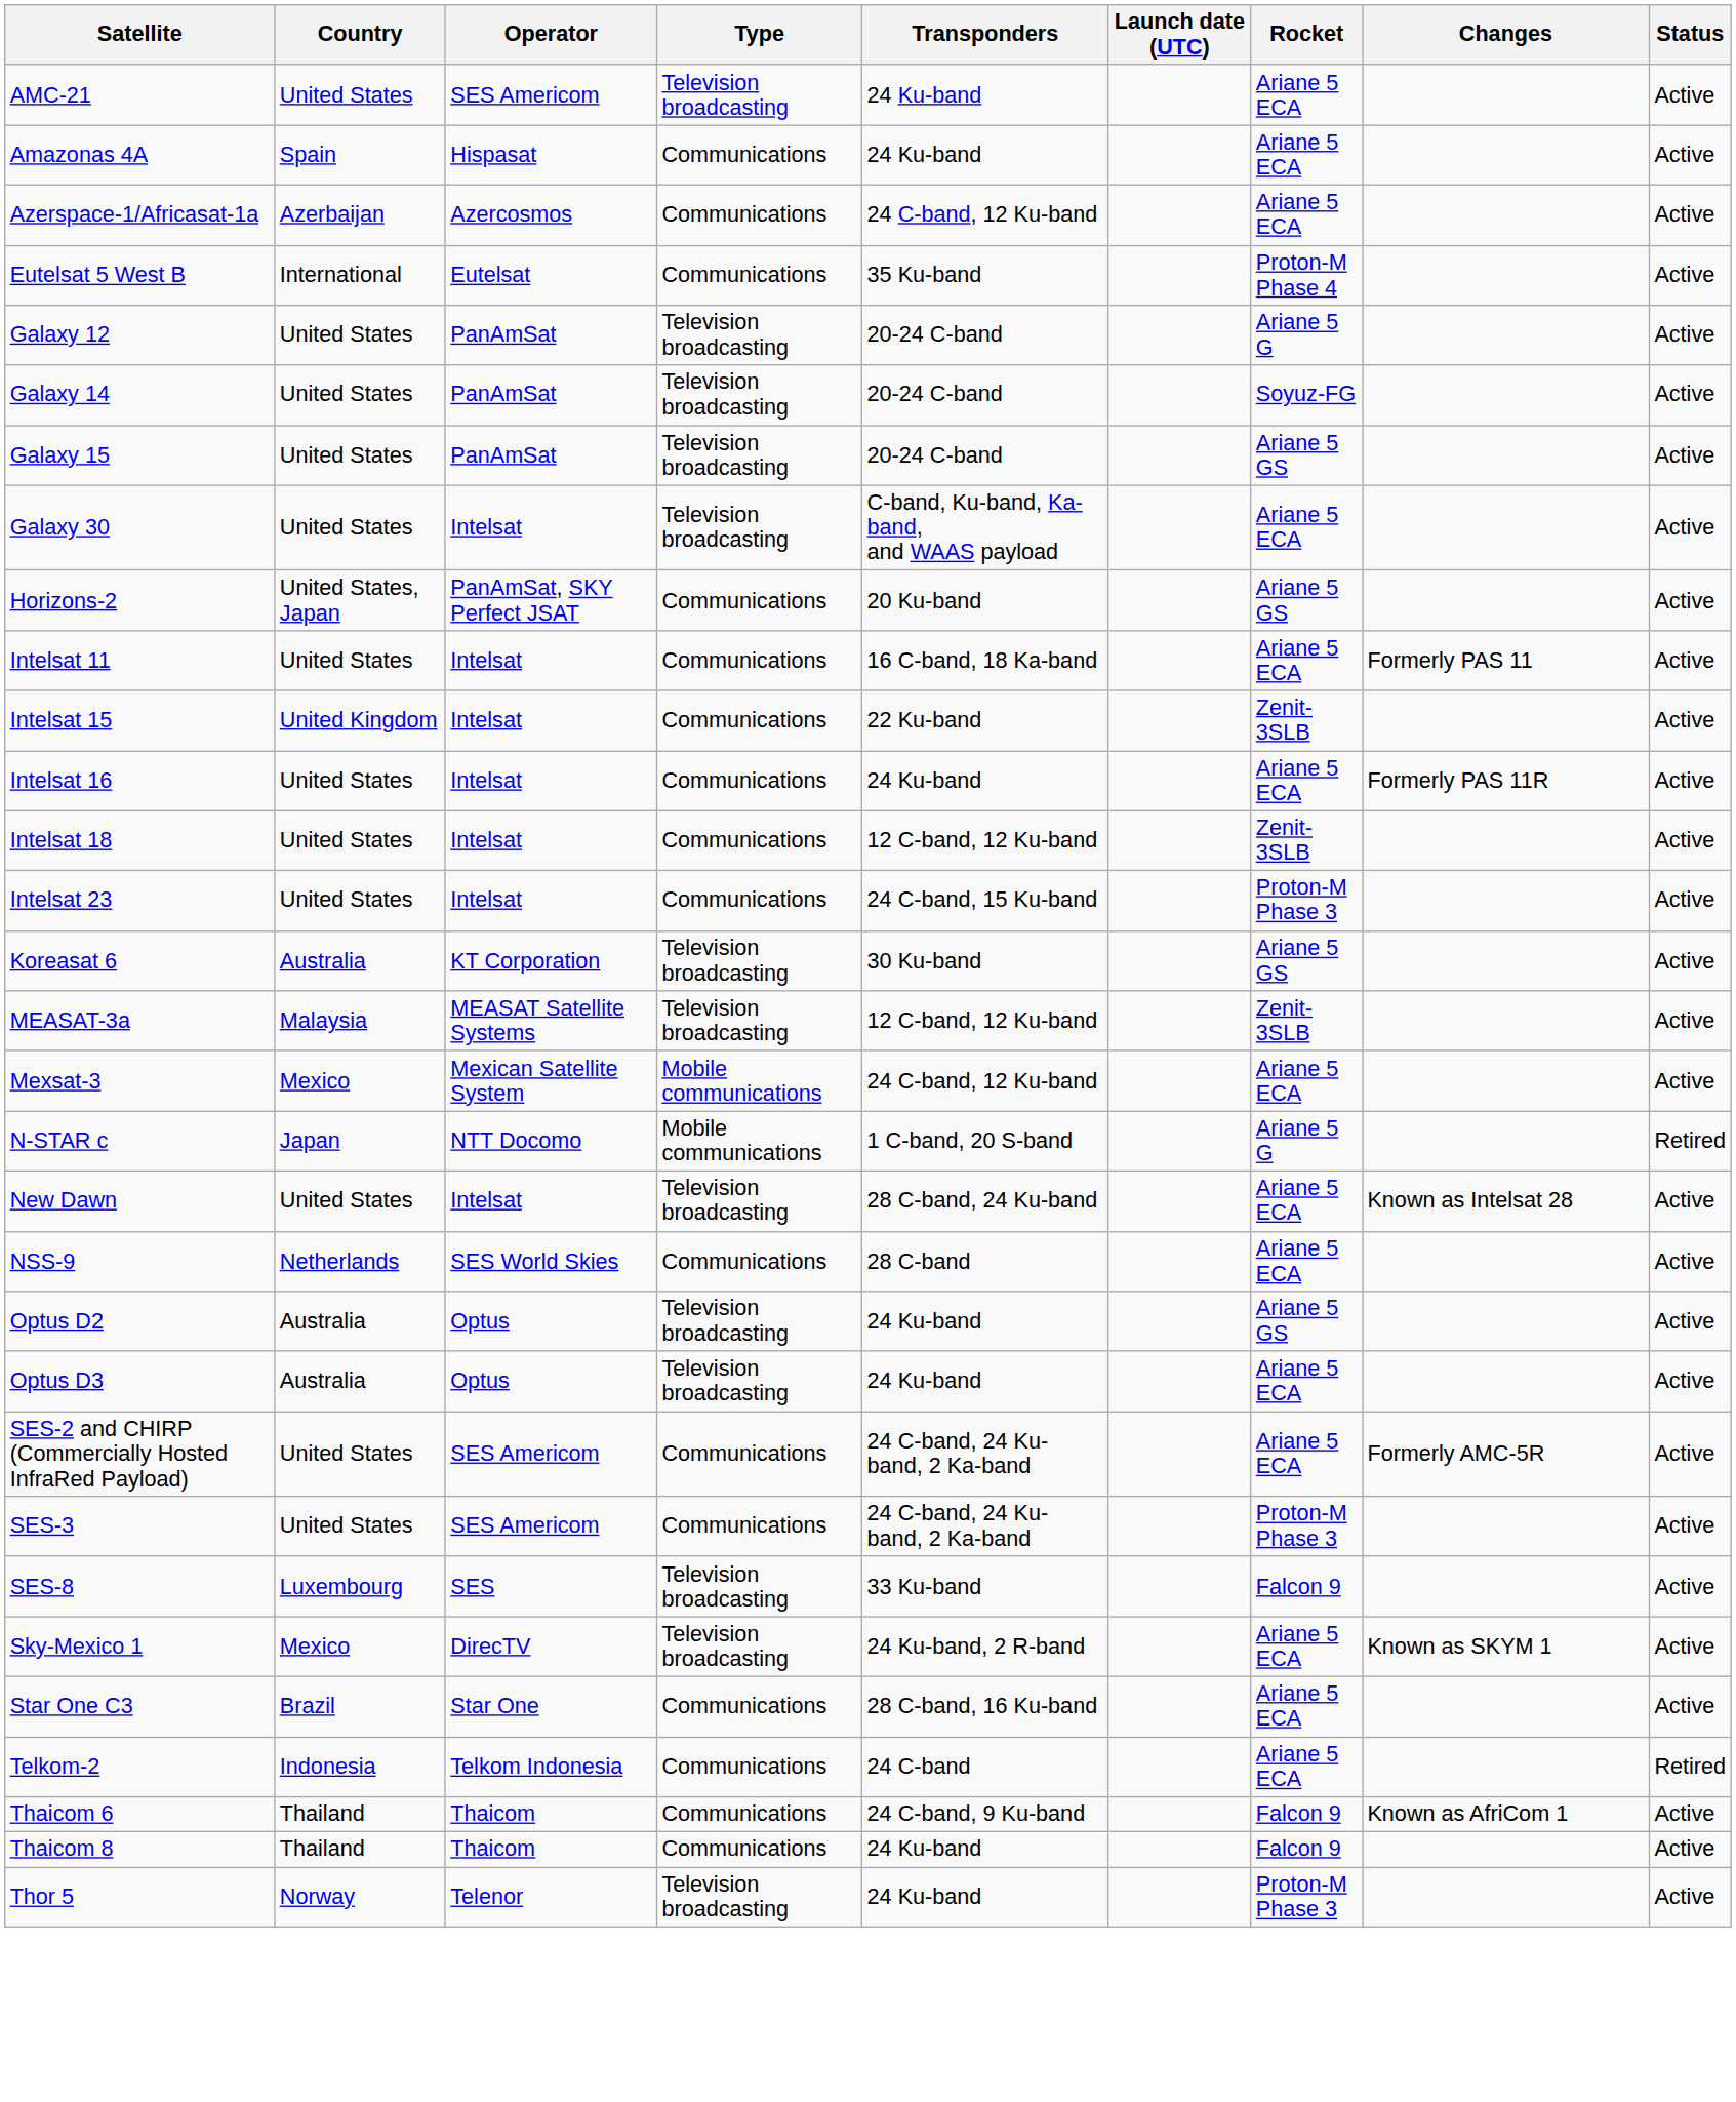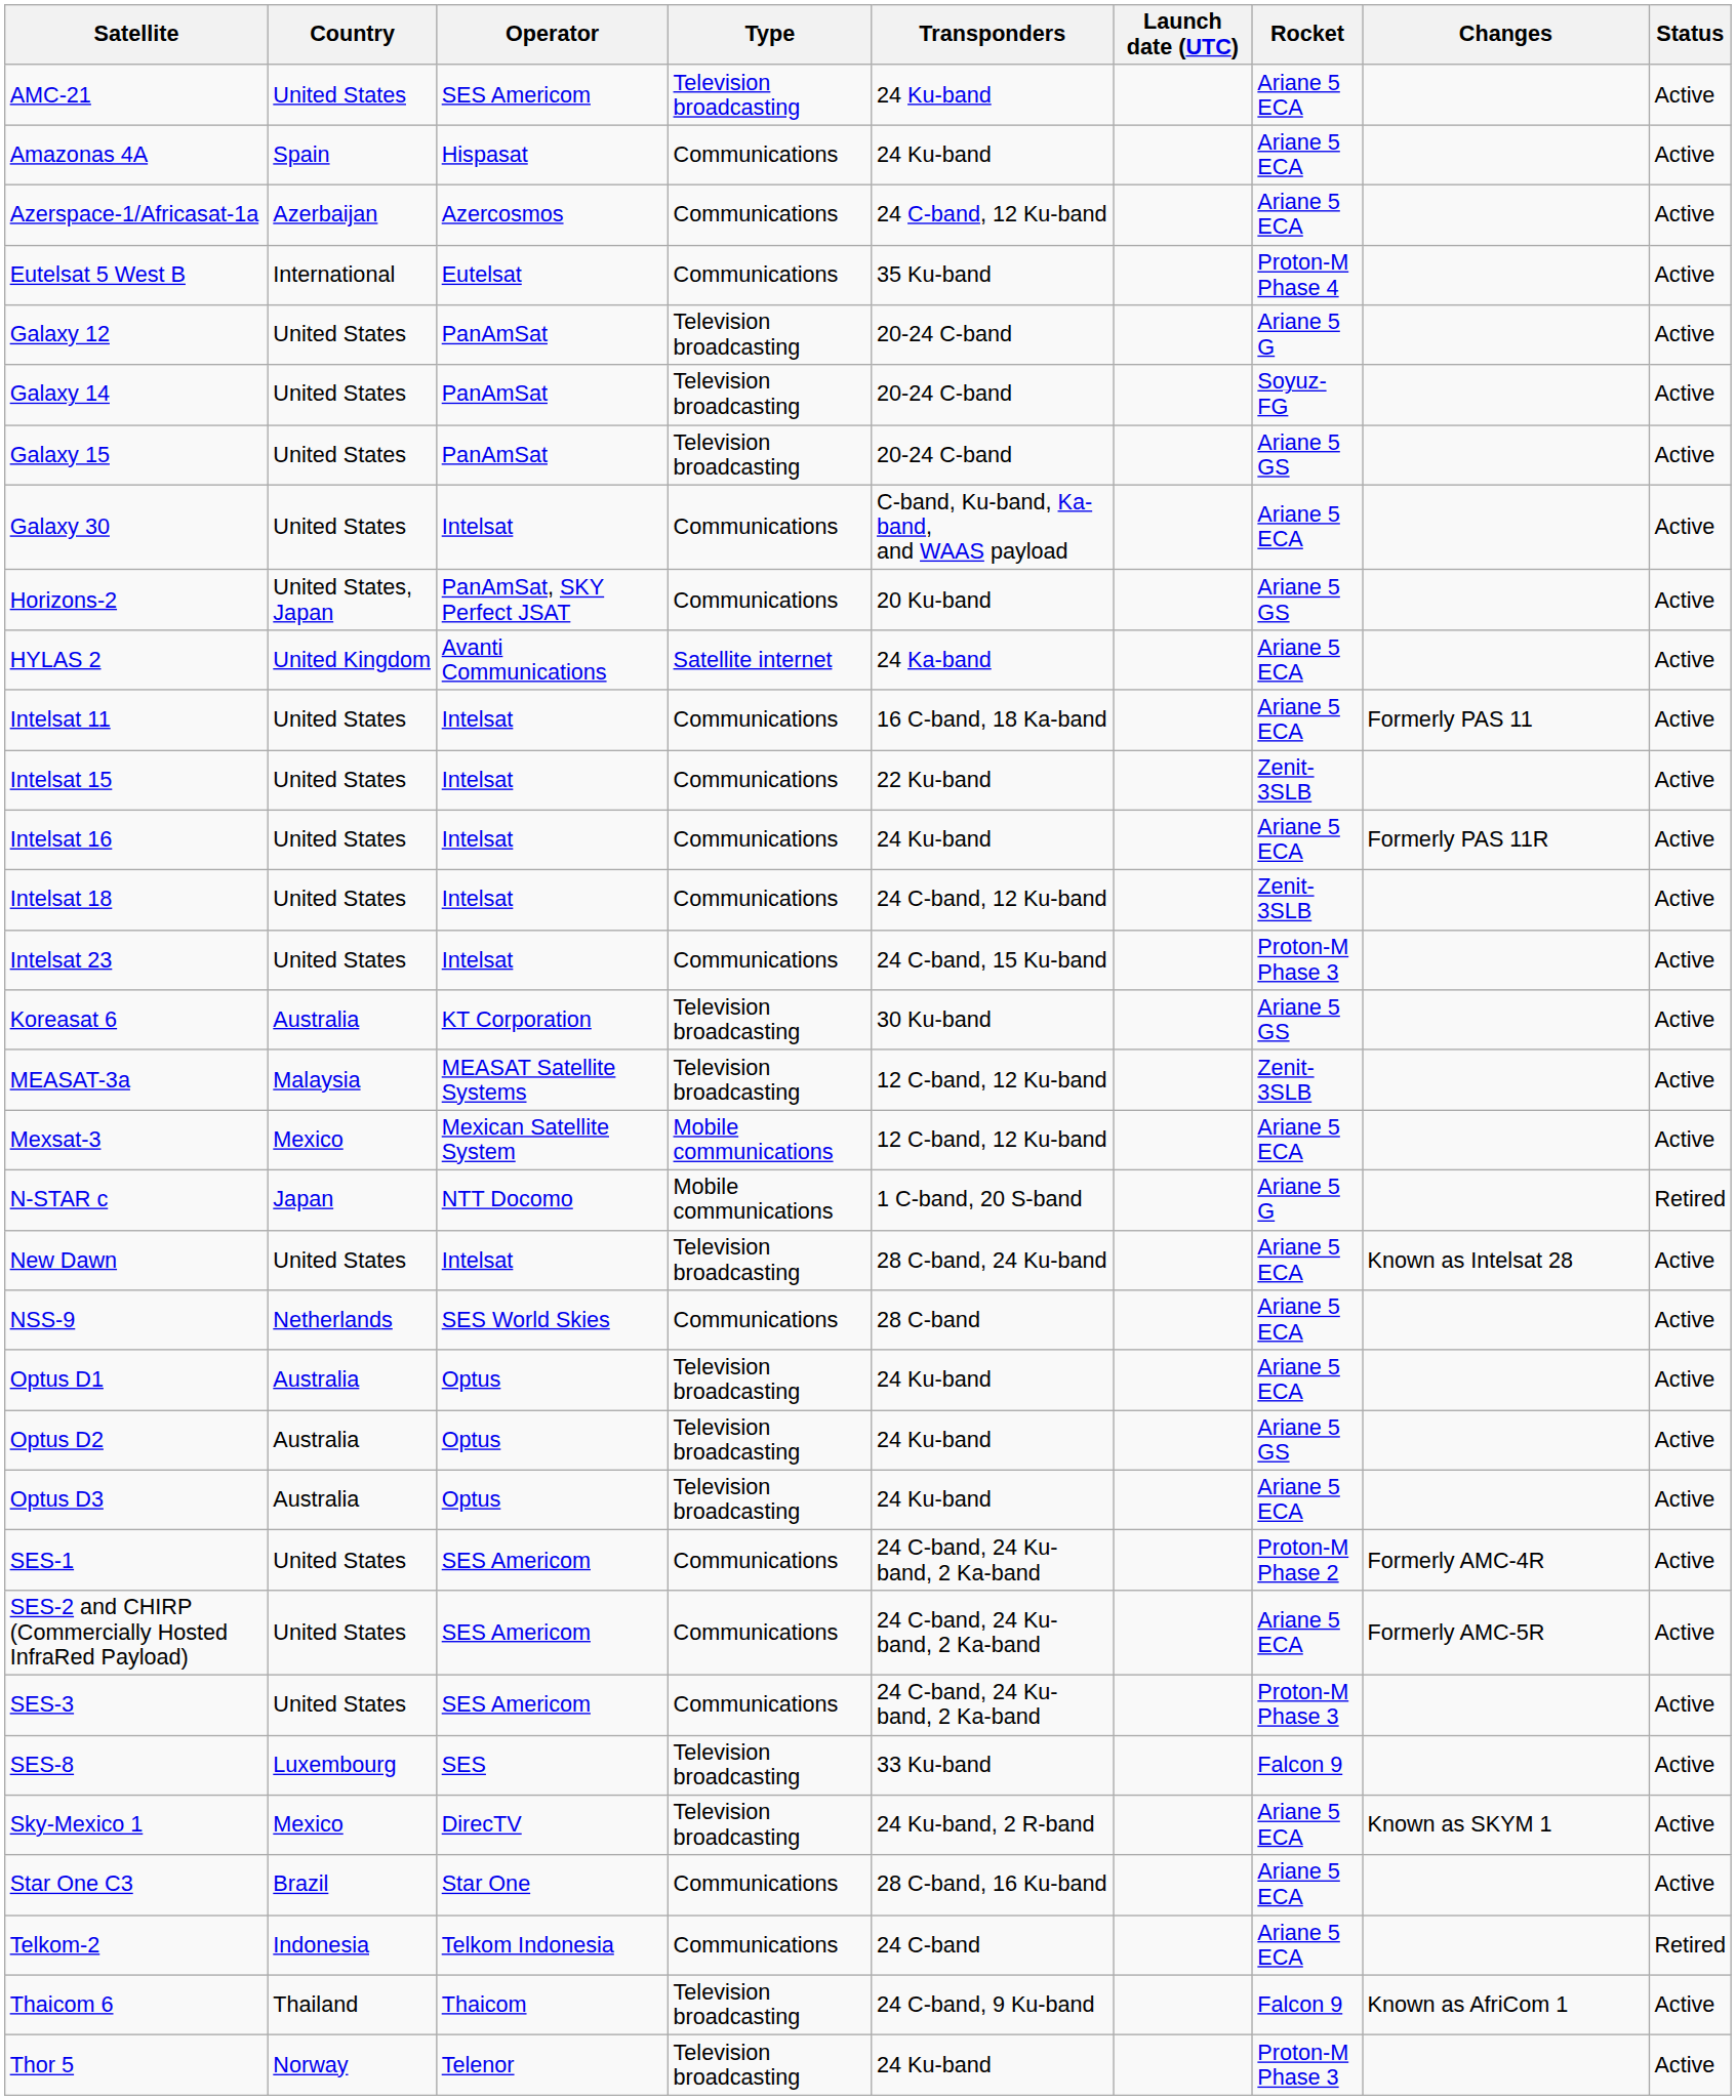 <table class="wikitable sortable" border="1"}>
 <tr>
 <th>Satellite</th>
 <th>Country</th>
 <th>Operator</th>
 <th>Type</th>
 <th>Transponders</th>
 <th>Launch date (<a href='#'>UTC</a>) </th>
 <th>Rocket</th>
 <th width="200pt">Changes</th>
 <th>Status </th>
 </tr>
 <tr>
 <td><a href='#'>AMC-21</a></td>
 <td><a href='#'>United States</a></td>
 <td><a href='#'>SES Americom</a></td>
 <td><a href='#'>Television broadcasting</a></td>
 <td>24 <a href='#'>Ku-band</a></td>
 <td></td>
 <td><a href='#'>Ariane 5 ECA</a></td>
 <td></td>
 <td>Active</td>
 </tr>
 <tr>
 <td><a href='#'>Amazonas 4A</a></td>
 <td><a href='#'>Spain</a></td>
 <td><a href='#'>Hispasat</a></td>
 <td>Communications</td>
 <td>24 Ku-band</td>
 <td></td>
 <td><a href='#'>Ariane 5 ECA</a></td>
 <td></td>
 <td>Active</td>
 </tr>
 <tr>
 <td><a href='#'>Azerspace-1/Africasat-1a</a></td>
 <td><a href='#'>Azerbaijan</a></td>
 <td><a href='#'>Azercosmos</a></td>
 <td>Communications</td>
 <td>24 <a href='#'>C-band</a>, 12 Ku-band</td>
 <td></td>
 <td><a href='#'>Ariane 5 ECA</a></td>
 <td></td>
 <td>Active</td>
 </tr>
 <tr>
 <td><a href='#'>Eutelsat 5 West B</a></td>
 <td>International</td>
 <td><a href='#'>Eutelsat</a></td>
 <td>Communications</td>
 <td>35 Ku-band</td>
 <td></td>
 <td><a href='#'>Proton-M<br>Phase 4</a></td>
 <td></td>
 <td>Active</td>
 </tr>
 <tr>
 <td><a href='#'>Galaxy 12</a></td>
 <td>United States</td>
 <td><a href='#'>PanAmSat</a></td>
 <td>Television broadcasting</td>
 <td>20-24 C-band</td>
 <td></td>
 <td><a href='#'>Ariane 5 G</a></td>
 <td></td>
 <td>Active</td>
 </tr>
 <tr>
 <td><a href='#'>Galaxy 14</a></td>
 <td>United States</td>
 <td><a href='#'>PanAmSat</a></td>
 <td>Television broadcasting</td>
 <td>20-24 C-band</td>
 <td></td>
 <td><a href='#'>Soyuz-FG</a></td>
 <td></td>
 <td>Active</td>
 </tr>
 <tr>
 <td><a href='#'>Galaxy 15</a></td>
 <td>United States</td>
 <td><a href='#'>PanAmSat</a></td>
 <td>Television broadcasting</td>
 <td>20-24 C-band</td>
 <td></td>
 <td><a href='#'>Ariane 5 GS</a></td>
 <td></td>
 <td>Active</td>
 </tr>
 <tr>
 <td><a href='#'>Galaxy 30</a></td>
 <td>United States</td>
 <td><a href='#'>Intelsat</a></td>
-<td>Television broadcasting</td>
+<td>Communications</td>
 <td>C-band, Ku-band, <a href='#'>Ka-band</a>,<br>and <a href='#'>WAAS</a> payload</td>
 <td></td>
 <td><a href='#'>Ariane 5 ECA</a></td>
 <td></td>
 <td>Active</td>
 </tr>
 <tr>
 <td><a href='#'>Horizons-2</a></td>
 <td>United States, <a href='#'>Japan</a></td>
 <td><a href='#'>PanAmSat</a>, <a href='#'>SKY Perfect JSAT</a></td>
 <td>Communications</td>
 <td>20 Ku-band</td>
 <td></td>
 <td><a href='#'>Ariane 5 GS</a></td>
 <td></td>
 <td>Active</td>
 </tr>
 <tr>
+<td><a href='#'>HYLAS 2</a></td>
+<td><a href='#'>United Kingdom</a></td>
+<td><a href='#'>Avanti Communications</a></td>
+<td><a href='#'>Satellite internet</a></td>
+<td>24 <a href='#'>Ka-band</a></td>
+<td></td>
+<td><a href='#'>Ariane 5 ECA</a></td>
+<td></td>
+<td>Active</td>
+</tr>
+<tr>
 <td><a href='#'>Intelsat 11</a></td>
 <td>United States</td>
 <td><a href='#'>Intelsat</a></td>
 <td>Communications</td>
 <td>16 C-band, 18 Ka-band</td>
 <td></td>
 <td><a href='#'>Ariane 5 ECA</a></td>
 <td>Formerly PAS 11</td>
 <td>Active</td>
 </tr>
 <tr>
 <td><a href='#'>Intelsat 15</a></td>
-<td><a href='#'>United Kingdom</a></td>
+<td>United States</td>
 <td><a href='#'>Intelsat</a></td>
 <td>Communications</td>
 <td>22 Ku-band</td>
 <td></td>
 <td><a href='#'>Zenit-3SLB</a></td>
 <td></td>
 <td>Active</td>
 </tr>
 <tr>
 <td><a href='#'>Intelsat 16</a></td>
 <td>United States</td>
 <td><a href='#'>Intelsat</a></td>
 <td>Communications</td>
 <td>24 Ku-band</td>
 <td></td>
 <td><a href='#'>Ariane 5 ECA</a></td>
 <td>Formerly PAS 11R</td>
 <td>Active</td>
 </tr>
 <tr>
 <td><a href='#'>Intelsat 18</a></td>
 <td>United States</td>
 <td><a href='#'>Intelsat</a></td>
 <td>Communications</td>
-<td>12 C-band, 12 Ku-band</td>
+<td>24 C-band, 12 Ku-band</td>
 <td></td>
 <td><a href='#'>Zenit-3SLB</a></td>
 <td></td>
 <td>Active</td>
 </tr>
 <tr>
 <td><a href='#'>Intelsat 23</a></td>
 <td>United States</td>
 <td><a href='#'>Intelsat</a></td>
 <td>Communications</td>
 <td>24 C-band, 15 Ku-band</td>
 <td></td>
 <td><a href='#'>Proton-M<br>Phase 3</a></td>
 <td></td>
 <td>Active</td>
 </tr>
 <tr>
 <td><a href='#'>Koreasat 6</a></td>
 <td><a href='#'>Australia</a></td>
 <td><a href='#'>KT Corporation</a></td>
 <td>Television broadcasting</td>
 <td>30 Ku-band</td>
 <td></td>
 <td><a href='#'>Ariane 5 GS</a></td>
 <td></td>
 <td>Active</td>
 </tr>
 <tr>
 <td><a href='#'>MEASAT-3a</a></td>
 <td><a href='#'>Malaysia</a></td>
 <td><a href='#'>MEASAT Satellite Systems</a></td>
 <td>Television broadcasting</td>
 <td>12 C-band, 12 Ku-band</td>
 <td></td>
 <td><a href='#'>Zenit-3SLB</a></td>
 <td></td>
 <td>Active</td>
 </tr>
 <tr>
 <td><a href='#'>Mexsat-3</a></td>
 <td><a href='#'>Mexico</a></td>
 <td><a href='#'>Mexican Satellite System</a></td>
 <td><a href='#'>Mobile communications</a></td>
-<td>24 C-band, 12 Ku-band</td>
+<td>12 C-band, 12 Ku-band</td>
 <td></td>
 <td><a href='#'>Ariane 5 ECA</a></td>
 <td></td>
 <td>Active</td>
 </tr>
 <tr>
 <td><a href='#'>N-STAR c</a></td>
 <td><a href='#'>Japan</a></td>
 <td><a href='#'>NTT Docomo</a></td>
 <td>Mobile communications</td>
 <td>1 C-band, 20 S-band</td>
 <td></td>
 <td><a href='#'>Ariane 5 G</a></td>
 <td></td>
 <td>Retired</td>
 </tr>
 <tr>
 <td><a href='#'>New Dawn</a></td>
 <td>United States</td>
 <td><a href='#'>Intelsat</a></td>
 <td>Television broadcasting</td>
 <td>28 C-band, 24 Ku-band</td>
 <td></td>
 <td><a href='#'>Ariane 5 ECA</a></td>
 <td>Known as Intelsat 28</td>
 <td>Active</td>
 </tr>
 <tr>
 <td><a href='#'>NSS-9</a></td>
 <td><a href='#'>Netherlands</a></td>
 <td><a href='#'>SES World Skies</a></td>
 <td>Communications</td>
 <td>28 C-band</td>
 <td></td>
 <td><a href='#'>Ariane 5 ECA</a></td>
 <td></td>
 <td>Active</td>
 </tr>
 <tr>
+<td><a href='#'>Optus D1</a></td>
+<td><a href='#'>Australia</a></td>
+<td><a href='#'>Optus</a></td>
+<td>Television broadcasting</td>
+<td>24 Ku-band</td>
+<td></td>
+<td><a href='#'>Ariane 5 ECA</a></td>
+<td></td>
+<td>Active</td>
+</tr>
+<tr>
 <td><a href='#'>Optus D2</a></td>
 <td>Australia</td>
 <td><a href='#'>Optus</a></td>
 <td>Television broadcasting</td>
 <td>24 Ku-band</td>
 <td></td>
 <td><a href='#'>Ariane 5 GS</a></td>
 <td></td>
 <td>Active</td>
 </tr>
 <tr>
 <td><a href='#'>Optus D3</a></td>
 <td>Australia</td>
 <td><a href='#'>Optus</a></td>
 <td>Television broadcasting</td>
 <td>24 Ku-band</td>
 <td></td>
 <td><a href='#'>Ariane 5 ECA</a></td>
 <td></td>
+<td>Active</td>
+</tr>
+<tr>
+<td><a href='#'>SES-1</a></td>
+<td>United States</td>
+<td><a href='#'>SES Americom</a></td>
+<td>Communications</td>
+<td>24 C-band, 24 Ku-band, 2 Ka-band</td>
+<td></td>
+<td><a href='#'>Proton-M<br>Phase 2</a></td>
+<td>Formerly AMC-4R</td>
 <td>Active</td>
 </tr>
 <tr>
 <td><a href='#'>SES-2</a> and CHIRP<br>(Commercially Hosted InfraRed Payload)</td>
 <td>United States</td>
 <td><a href='#'>SES Americom</a></td>
 <td>Communications</td>
 <td>24 C-band, 24 Ku-band, 2 Ka-band</td>
 <td></td>
 <td><a href='#'>Ariane 5 ECA</a></td>
 <td>Formerly AMC-5R</td>
 <td>Active</td>
 </tr>
 <tr>
 <td><a href='#'>SES-3</a></td>
 <td>United States</td>
 <td><a href='#'>SES Americom</a></td>
 <td>Communications</td>
 <td>24 C-band, 24 Ku-band, 2 Ka-band</td>
 <td></td>
 <td><a href='#'>Proton-M<br>Phase 3</a></td>
 <td></td>
 <td>Active</td>
 </tr>
 <tr>
 <td><a href='#'>SES-8</a></td>
 <td><a href='#'>Luxembourg</a></td>
 <td><a href='#'>SES</a></td>
 <td>Television broadcasting</td>
 <td>33 Ku-band</td>
 <td></td>
 <td><a href='#'>Falcon 9</a></td>
 <td></td>
 <td>Active</td>
 </tr>
 <tr>
 <td><a href='#'>Sky-Mexico 1</a></td>
 <td><a href='#'>Mexico</a></td>
 <td><a href='#'>DirecTV</a></td>
 <td>Television broadcasting</td>
 <td>24 Ku-band, 2 R-band</td>
 <td></td>
 <td><a href='#'>Ariane 5 ECA</a></td>
 <td>Known as SKYM 1</td>
 <td>Active</td>
 </tr>
 <tr>
 <td><a href='#'>Star One C3</a></td>
 <td><a href='#'>Brazil</a></td>
 <td><a href='#'>Star One</a></td>
 <td>Communications</td>
 <td>28 C-band, 16 Ku-band</td>
 <td></td>
 <td><a href='#'>Ariane 5 ECA</a></td>
 <td></td>
 <td>Active</td>
 </tr>
 <tr>
 <td><a href='#'>Telkom-2</a></td>
 <td><a href='#'>Indonesia</a></td>
 <td><a href='#'>Telkom Indonesia</a></td>
 <td>Communications</td>
 <td>24 C-band</td>
 <td></td>
 <td><a href='#'>Ariane 5 ECA</a></td>
 <td></td>
 <td>Retired</td>
 </tr>
 <tr>
 <td><a href='#'>Thaicom 6</a></td>
 <td>Thailand</td>
 <td><a href='#'>Thaicom</a></td>
-<td>Communications</td>
+<td>Television broadcasting</td>
 <td>24 C-band, 9 Ku-band</td>
 <td></td>
 <td><a href='#'>Falcon 9</a></td>
 <td>Known as AfriCom 1</td>
-<td>Active</td>
-</tr>
-<tr>
-<td><a href='#'>Thaicom 8</a></td>
-<td>Thailand</td>
-<td><a href='#'>Thaicom</a></td>
-<td>Communications</td>
-<td>24 Ku-band</td>
-<td></td>
-<td><a href='#'>Falcon 9</a></td>
-<td></td>
 <td>Active</td>
 </tr>
 <tr>
 <td><a href='#'>Thor 5</a></td>
 <td><a href='#'>Norway</a></td>
 <td><a href='#'>Telenor</a></td>
 <td>Television broadcasting</td>
 <td>24 Ku-band</td>
 <td></td>
 <td><a href='#'>Proton-M<br>Phase 3</a></td>
 <td></td>
 <td>Active</td>
 </tr>
 <tr>
 </tr>
 </table>
